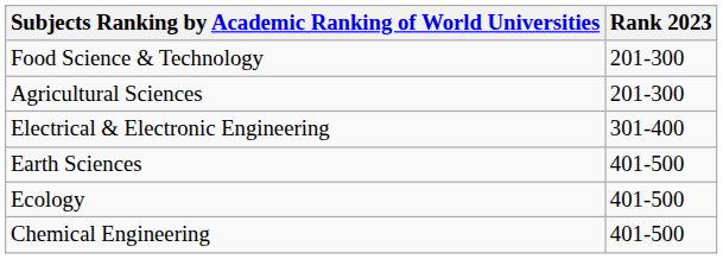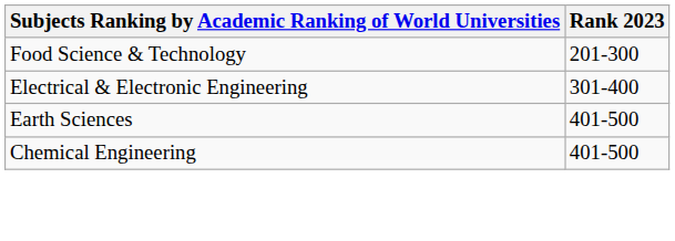 <table class="wikitable">
 <tr>
 <th><strong>Subjects Ranking by <a href='#'>Academic Ranking of World Universities</a></strong></th>
 <th>Rank 2023</th>
 </tr>
 <tr>
 <td>Food Science & Technology</td>
-<td>201-300</td>
-</tr>
-<tr>
-<td>Agricultural Sciences</td>
 <td>201-300</td>
 </tr>
 <tr>
 <td>Electrical & Electronic Engineering</td>
 <td>301-400</td>
 </tr>
 <tr>
 <td>Earth Sciences</td>
 <td>401-500</td>
 </tr>
 <tr>
-<td>Ecology</td>
-<td>401-500</td>
-</tr>
-<tr>
 <td>Chemical Engineering</td>
 <td>401-500</td>
 </tr>
 </table>
